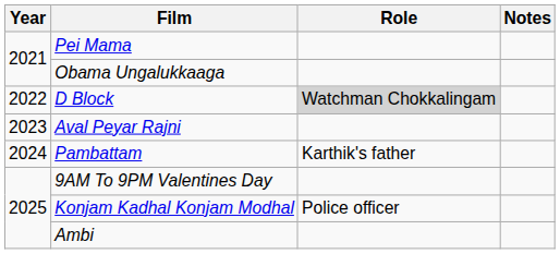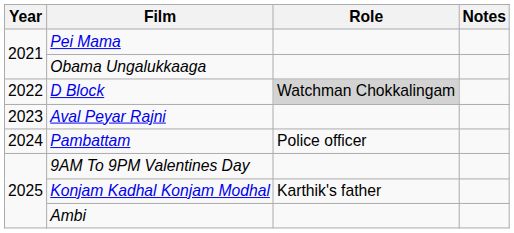 <table class="wikitable sortable">
 <tr>
 <th>Year</th>
 <th>Film</th>
 <th>Role</th>
 <th>Notes</th>
 </tr>
 <tr>
 <td rowspan="2">2021</td>
 <td><em><a href='#'>Pei Mama</a></em></td>
 <td></td>
 <td></td>
 </tr>
 <tr>
 <td><em>Obama Ungalukkaaga</em></td>
 <td></td>
 <td></td>
 </tr>
 <tr>
 <td>2022</td>
 <td><em><a href='#'>D Block</a></em></td>
 <td style="background: lightgrey;">Watchman Chokkalingam</td>
 <td></td>
 </tr>
 <tr>
 <td>2023</td>
 <td><em><a href='#'>Aval Peyar Rajni</a></em></td>
 <td></td>
 <td></td>
 </tr>
 <tr>
 <td>2024</td>
 <td><em><a href='#'>Pambattam</a></em></td>
-<td>Karthik's father</td>
+<td>Police officer</td>
 <td></td>
 </tr>
 <tr>
 <td rowspan="3">2025</td>
 <td><em>9AM To 9PM Valentines Day</em></td>
 <td></td>
 <td></td>
 </tr>
 <tr>
 <td><em><a href='#'>Konjam Kadhal Konjam Modhal</a></em></td>
-<td>Police officer</td>
+<td>Karthik's father</td>
 <td></td>
 </tr>
 <tr>
 <td><em>	Ambi</em></td>
 <td></td>
 <td></td>
 </tr>
 </table>
